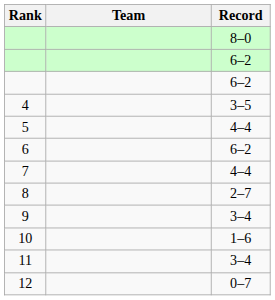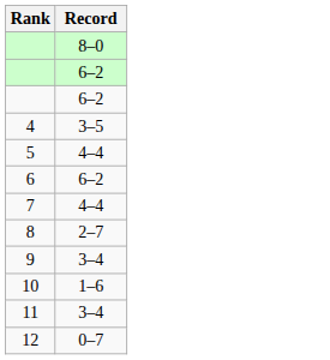 <table class="wikitable" style="text-align: center;">
 <tr>
 <th width=40>Rank</th>
-<th width=180>Team</th>
 <th width=60>Record</th>
 </tr>
 <tr bgcolor=ccffcc>
 <td></td>
-<td align=left></td>
 <td>8–0</td>
 </tr>
 <tr bgcolor=ccffcc>
 <td></td>
-<td align=left></td>
 <td>6–2</td>
 </tr>
 <tr>
 <td></td>
-<td align=left></td>
 <td>6–2</td>
 </tr>
 <tr>
 <td>4</td>
-<td align=left></td>
 <td>3–5</td>
 </tr>
 <tr>
 <td>5</td>
-<td align=left></td>
 <td>4–4</td>
 </tr>
 <tr>
 <td>6</td>
-<td align=left></td>
 <td>6–2</td>
 </tr>
 <tr>
 <td>7</td>
-<td align=left></td>
 <td>4–4</td>
 </tr>
 <tr>
 <td>8</td>
-<td align=left></td>
 <td>2–7</td>
 </tr>
 <tr>
 <td>9</td>
-<td align=left></td>
 <td>3–4</td>
 </tr>
 <tr>
 <td>10</td>
-<td align=left></td>
 <td>1–6</td>
 </tr>
 <tr>
 <td>11</td>
-<td align=left></td>
 <td>3–4</td>
 </tr>
 <tr>
 <td>12</td>
-<td align=left></td>
 <td>0–7</td>
 </tr>
 </table>
